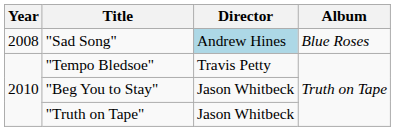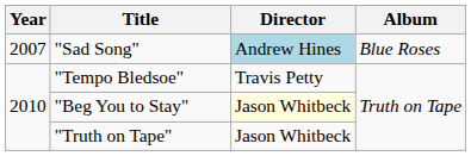 <table class="wikitable">
 <tr>
 <th>Year</th>
 <th width="150">Title</th>
 <th>Director</th>
 <th>Album</th>
 </tr>
 <tr>
-<td>2008</td>
+<td>2007</td>
 <td>"Sad Song"</td>
 <td style="background: lightblue;">Andrew Hines</td>
 <td><em>Blue Roses</em></td>
 </tr>
 <tr>
 <td rowspan="3">2010</td>
 <td>"Tempo Bledsoe"</td>
 <td>Travis Petty</td>
 <td rowspan="3"><em>Truth on Tape</em></td>
 </tr>
 <tr>
 <td>"Beg You to Stay"</td>
-<td>Jason Whitbeck</td>
+<td style="background: lightyellow;">Jason Whitbeck</td>
 </tr>
 <tr>
 <td>"Truth on Tape"</td>
 <td>Jason Whitbeck</td>
 </tr>
 </table>
